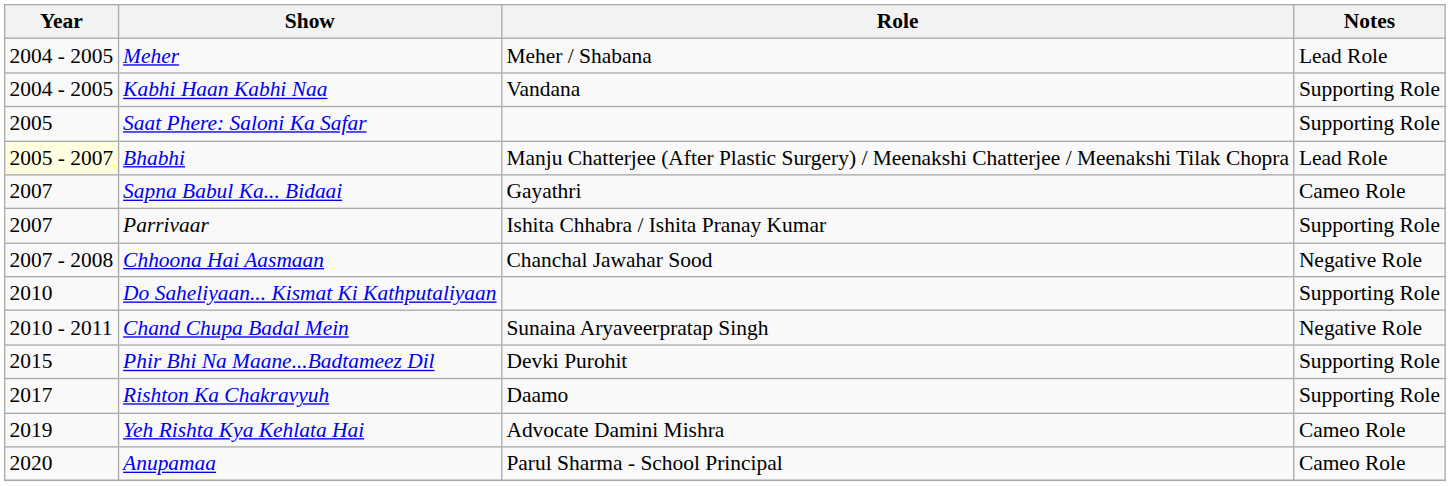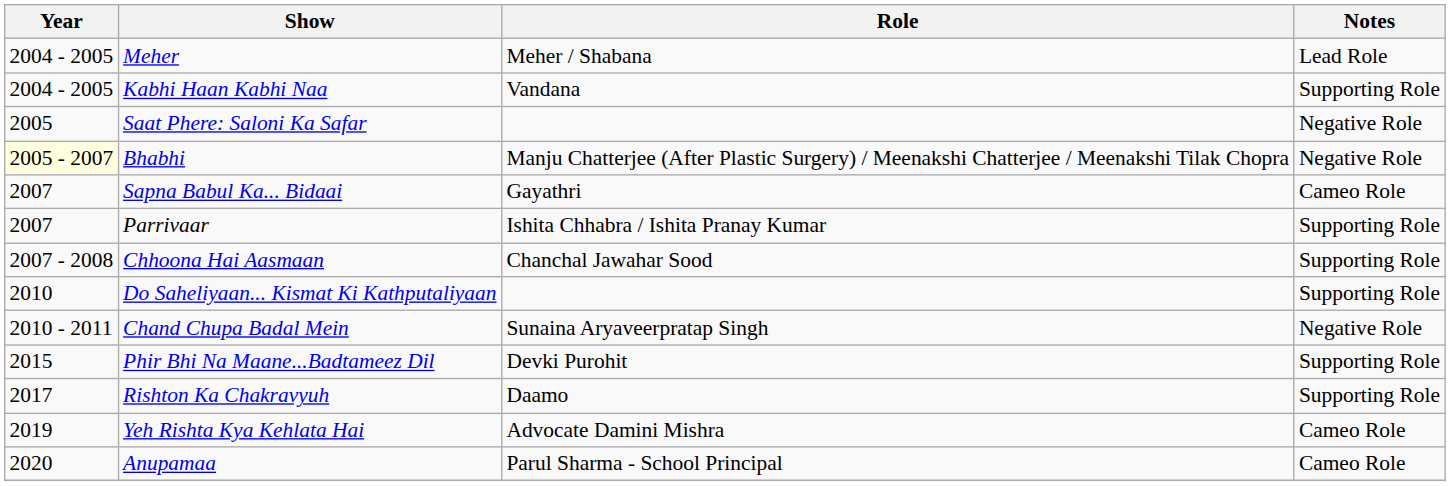 <table class="wikitable sortable" style="font-size:100%">
 <tr style="text-align:center;">
 <th>Year</th>
 <th>Show</th>
 <th>Role</th>
 <th colspan=2 class="unsortable">Notes</th>
 </tr>
 <tr>
 <td>2004 - 2005</td>
 <td><em> <a href='#'>Meher</a></em></td>
 <td>Meher / Shabana</td>
 <td>Lead Role</td>
 </tr>
 <tr>
 <td>2004 - 2005</td>
 <td><em> <a href='#'>Kabhi Haan Kabhi Naa</a></em></td>
 <td>Vandana</td>
 <td>Supporting Role</td>
 </tr>
 <tr>
 <td>2005</td>
 <td><em><a href='#'>Saat Phere: Saloni Ka Safar</a></em></td>
 <td></td>
-<td>Supporting Role</td>
+<td>Negative Role</td>
 </tr>
 <tr>
 <td style="background: lightyellow;">2005 - 2007</td>
 <td><em> <a href='#'>Bhabhi</a></em></td>
 <td>Manju Chatterjee (After Plastic Surgery) / Meenakshi Chatterjee / Meenakshi Tilak Chopra</td>
-<td>Lead Role</td>
+<td>Negative Role</td>
 </tr>
 <tr>
 <td>2007</td>
 <td><em><a href='#'>Sapna Babul Ka... Bidaai</a></em></td>
 <td>Gayathri</td>
 <td>Cameo Role</td>
 </tr>
 <tr>
 <td>2007</td>
 <td><em>Parrivaar</em></td>
 <td>Ishita Chhabra / Ishita Pranay Kumar</td>
 <td>Supporting Role</td>
 </tr>
 <tr>
 <td>2007 - 2008</td>
 <td><em><a href='#'>Chhoona Hai Aasmaan</a></em></td>
 <td>Chanchal Jawahar Sood</td>
-<td>Negative Role</td>
+<td>Supporting Role</td>
 </tr>
 <tr>
 <td>2010</td>
 <td><em><a href='#'>Do Saheliyaan... Kismat Ki Kathputaliyaan</a></em></td>
 <td></td>
 <td>Supporting Role</td>
 </tr>
 <tr>
 <td>2010 - 2011</td>
 <td><em><a href='#'>Chand Chupa Badal Mein</a></em></td>
 <td>Sunaina Aryaveerpratap Singh</td>
 <td>Negative Role</td>
 </tr>
 <tr>
 <td>2015</td>
 <td><em><a href='#'>Phir Bhi Na Maane...Badtameez Dil</a></em></td>
 <td>Devki Purohit</td>
 <td>Supporting Role</td>
 </tr>
 <tr>
 <td>2017</td>
 <td><em><a href='#'>Rishton Ka Chakravyuh</a></em></td>
 <td>Daamo</td>
 <td>Supporting Role</td>
 </tr>
 <tr>
 <td>2019</td>
 <td><em><a href='#'>Yeh Rishta Kya Kehlata Hai</a></em></td>
 <td>Advocate Damini Mishra</td>
 <td>Cameo Role</td>
 </tr>
 <tr>
 <td>2020</td>
 <td><em><a href='#'>Anupamaa</a></em></td>
 <td>Parul Sharma - School Principal</td>
 <td>Cameo Role</td>
 </tr>
 <tr>
 </tr>
 </table>
